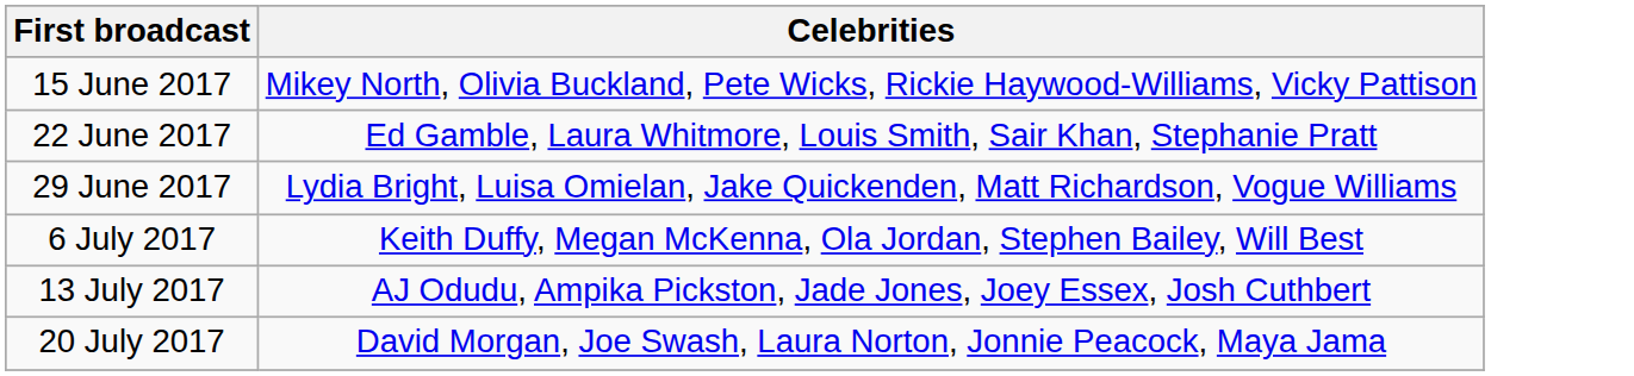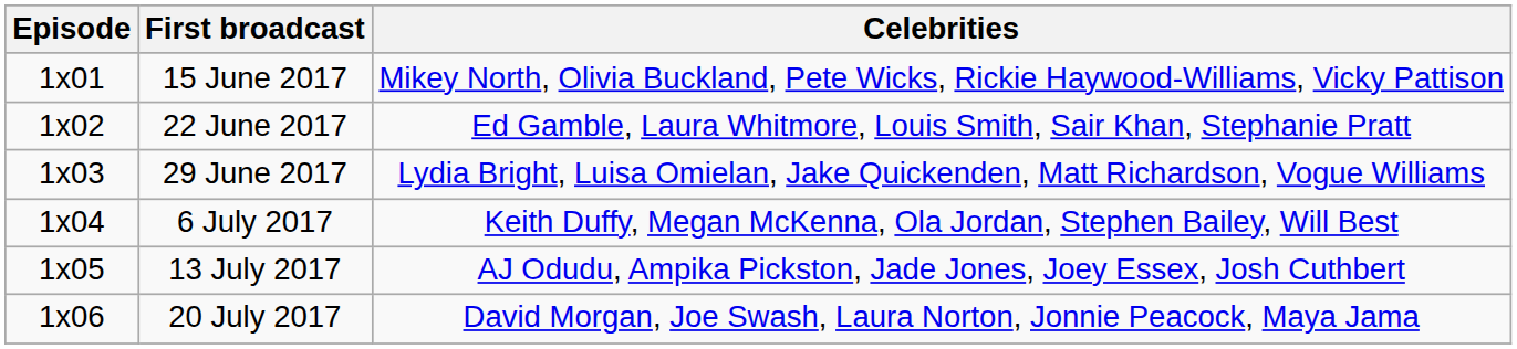 <table class="wikitable" style="text-align:center;">
 <tr>
+<th>Episode</th>
 <th>First broadcast</th>
 <th>Celebrities</th>
 </tr>
 <tr>
+<td>1x01</td>
 <td>15 June 2017</td>
 <td><a href='#'>Mikey North</a>, <a href='#'>Olivia Buckland</a>, <a href='#'>Pete Wicks</a>, <a href='#'>Rickie Haywood-Williams</a>, <a href='#'>Vicky Pattison</a></td>
 </tr>
 <tr>
+<td>1x02</td>
 <td>22 June 2017</td>
 <td><a href='#'>Ed Gamble</a>, <a href='#'>Laura Whitmore</a>, <a href='#'>Louis Smith</a>, <a href='#'>Sair Khan</a>, <a href='#'>Stephanie Pratt</a></td>
 </tr>
 <tr>
+<td>1x03</td>
 <td>29 June 2017</td>
 <td><a href='#'>Lydia Bright</a>, <a href='#'>Luisa Omielan</a>, <a href='#'>Jake Quickenden</a>, <a href='#'>Matt Richardson</a>, <a href='#'>Vogue Williams</a></td>
 </tr>
 <tr>
+<td>1x04</td>
 <td>6 July 2017</td>
 <td><a href='#'>Keith Duffy</a>, <a href='#'>Megan McKenna</a>, <a href='#'>Ola Jordan</a>, <a href='#'>Stephen Bailey</a>, <a href='#'>Will Best</a></td>
 </tr>
 <tr>
+<td>1x05</td>
 <td>13 July 2017</td>
 <td><a href='#'>AJ Odudu</a>, <a href='#'>Ampika Pickston</a>, <a href='#'>Jade Jones</a>, <a href='#'>Joey Essex</a>, <a href='#'>Josh Cuthbert</a></td>
 </tr>
 <tr>
+<td>1x06</td>
 <td>20 July 2017</td>
 <td><a href='#'>David Morgan</a>, <a href='#'>Joe Swash</a>, <a href='#'>Laura Norton</a>, <a href='#'>Jonnie Peacock</a>, <a href='#'>Maya Jama</a></td>
 </tr>
 </table>
